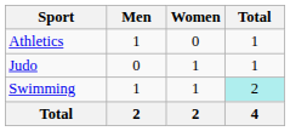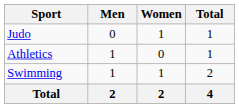 <table class="wikitable sortable" style="text-align:center;">
 <tr>
 <th width=100>Sport</th>
 <th width=55>Men</th>
 <th width=55>Women</th>
 <th width=55>Total</th>
 </tr>
 <tr>
+<td align=left><a href='#'>Judo</a></td>
+<td>0</td>
+<td>1</td>
+<td>1</td>
+</tr>
+<tr>
 <td align=left><a href='#'>Athletics</a></td>
 <td>1</td>
 <td>0</td>
 <td>1</td>
 </tr>
 <tr>
-<td align=left><a href='#'>Judo</a></td>
-<td>0</td>
-<td>1</td>
-<td>1</td>
-</tr>
-<tr>
 <td align=left><a href='#'>Swimming</a></td>
 <td>1</td>
 <td>1</td>
-<td style="background: paleturquoise;">2</td>
+<td>2</td>
 </tr>
 <tr>
 <th>Total</th>
 <th>2</th>
 <th>2</th>
 <th>4</th>
 </tr>
 </table>
